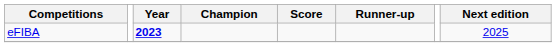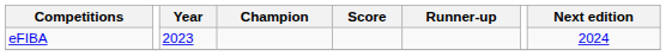 <table class="wikitable" style="font-size:90%">
 <tr>
 <th>Competitions</th>
 <td width="1%" rowspan=2 style="background-color:#ffffff;"></td>
 <th>Year</th>
 <th>Champion</th>
 <th>Score</th>
 <th>Runner-up</th>
 <td width="1%" rowspan=2 style="background-color:#ffffff;"></td>
 <th>Next edition</th>
 </tr>
 <tr>
 <td><a href='#'>eFIBA</a></td>
-<td><strong><a href='#'>2023</a></strong></td>
+<td><a href='#'>2023</a></td>
 <td></td>
 <td></td>
 <td></td>
-<td align=center><a href='#'>2025</a></td>
+<td align=center><a href='#'>2024</a></td>
 </tr>
 <tr>
 </tr>
 </table>
